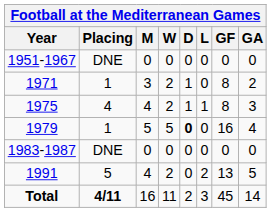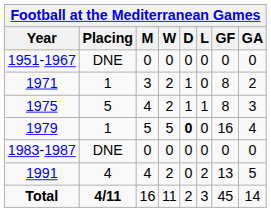 <table class="wikitable" style="text-align: center;font-size:100%;">
 <tr>
 <th colspan=9><a href='#'>Football at the Mediterranean Games</a></th>
 </tr>
 <tr>
 <th>Year</th>
 <th>Placing</th>
 <th>M</th>
 <th>W</th>
 <th>D</th>
 <th>L</th>
 <th>GF</th>
 <th>GA</th>
 </tr>
 <tr>
 <td><a href='#'>1951</a>-<a href='#'>1967</a></td>
 <td>DNE</td>
 <td>0</td>
 <td>0</td>
 <td>0</td>
 <td>0</td>
 <td>0</td>
 <td>0</td>
 </tr>
 <tr>
 <td> <a href='#'>1971</a></td>
 <td>1</td>
 <td>3</td>
 <td>2</td>
 <td>1</td>
 <td>0</td>
 <td>8</td>
 <td>2</td>
 </tr>
 <tr>
 <td><a href='#'>1975</a></td>
-<td>4</td>
+<td>5</td>
 <td>4</td>
 <td>2</td>
 <td>1</td>
 <td>1</td>
 <td>8</td>
 <td>3</td>
 </tr>
 <tr>
 <td> <a href='#'>1979</a></td>
 <td>1</td>
 <td>5</td>
 <td>5</td>
 <td><strong>0</strong></td>
 <td>0</td>
 <td>16</td>
 <td>4</td>
 </tr>
 <tr>
 <td> <a href='#'>1983</a>-<a href='#'>1987</a></td>
 <td>DNE</td>
 <td>0</td>
 <td>0</td>
 <td>0</td>
 <td>0</td>
 <td>0</td>
 <td>0</td>
 </tr>
 <tr>
 <td><a href='#'>1991</a></td>
-<td>5</td>
+<td>4</td>
 <td>4</td>
 <td>2</td>
 <td>0</td>
 <td>2</td>
 <td>13</td>
 <td>5</td>
 </tr>
 <tr>
 <td><strong>Total</strong></td>
 <td><strong>4/11</strong></td>
 <td>16</td>
 <td>11</td>
 <td>2</td>
 <td>3</td>
 <td>45</td>
 <td>14</td>
 </tr>
 </table>
